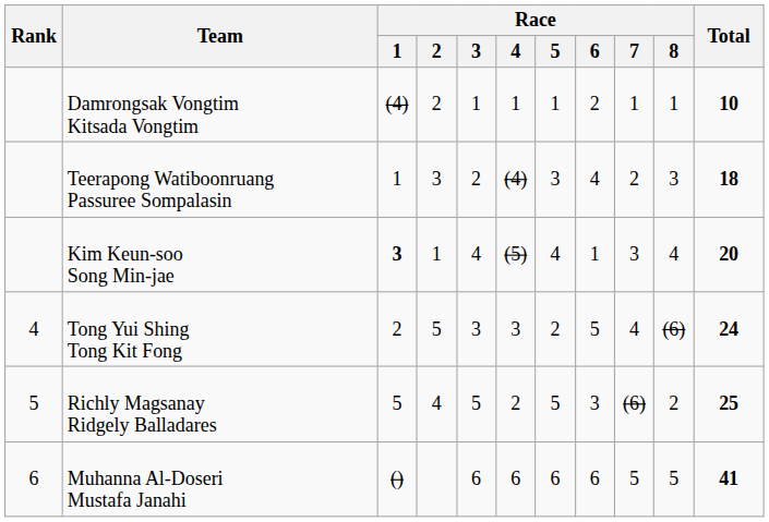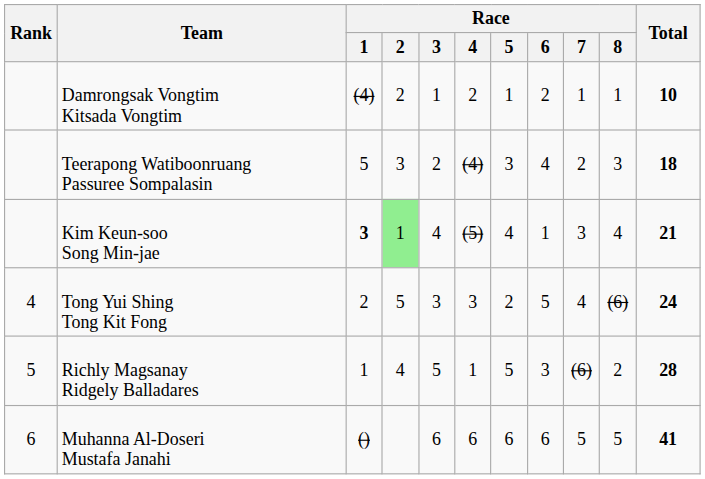 <table class="wikitable" style="text-align:center">
 <tr>
 <th rowspan="2" width=40>Rank</th>
 <th rowspan="2" width=250>Team</th>
 <th colspan="8">Race</th>
 <th rowspan="2" width=50>Total</th>
 </tr>
 <tr>
 <th width=25>1</th>
 <th width=25>2</th>
 <th width=25>3</th>
 <th width=25>4</th>
 <th width=25>5</th>
 <th width=25>6</th>
 <th width=25>7</th>
 <th width=25>8</th>
 </tr>
 <tr>
 <td></td>
 <td align=left><br>Damrongsak Vongtim<br>Kitsada Vongtim</td>
 <td><s>(4)</s></td>
 <td>2</td>
 <td>1</td>
-<td>1</td>
+<td>2</td>
 <td>1</td>
 <td>2</td>
 <td>1</td>
 <td>1</td>
 <td><strong>10</strong></td>
 </tr>
 <tr>
 <td></td>
 <td align=left><br>Teerapong Watiboonruang<br>Passuree Sompalasin</td>
-<td>1</td>
+<td>5</td>
 <td>3</td>
 <td>2</td>
 <td><s>(4)</s></td>
 <td>3</td>
 <td>4</td>
 <td>2</td>
 <td>3</td>
 <td><strong>18</strong></td>
 </tr>
 <tr>
 <td></td>
 <td align=left><br>Kim Keun-soo<br>Song Min-jae</td>
 <td><strong>3</strong></td>
-<td>1</td>
+<td style="background: lightgreen;">1</td>
 <td>4</td>
 <td><s>(5)</s></td>
 <td>4</td>
 <td>1</td>
 <td>3</td>
 <td>4</td>
-<td><strong>20</strong></td>
+<td><strong>21</strong></td>
 </tr>
 <tr>
 <td>4</td>
 <td align=left><br>Tong Yui Shing<br>Tong Kit Fong</td>
 <td>2</td>
 <td>5</td>
 <td>3</td>
 <td>3</td>
 <td>2</td>
 <td>5</td>
 <td>4</td>
 <td><s>(6)</s></td>
 <td><strong>24</strong></td>
 </tr>
 <tr>
 <td>5</td>
 <td align=left><br>Richly Magsanay<br>Ridgely Balladares</td>
-<td>5</td>
+<td>1</td>
 <td>4</td>
 <td>5</td>
-<td>2</td>
+<td>1</td>
 <td>5</td>
 <td>3</td>
 <td><s>(6)</s></td>
 <td>2</td>
-<td><strong>25</strong></td>
+<td><strong>28</strong></td>
 </tr>
 <tr>
 <td>6</td>
 <td align=left><br>Muhanna Al-Doseri<br>Mustafa Janahi</td>
 <td><s>()</s></td>
 <td></td>
 <td>6</td>
 <td>6</td>
 <td>6</td>
 <td>6</td>
 <td>5</td>
 <td>5</td>
 <td><strong>41</strong></td>
 </tr>
 </table>
